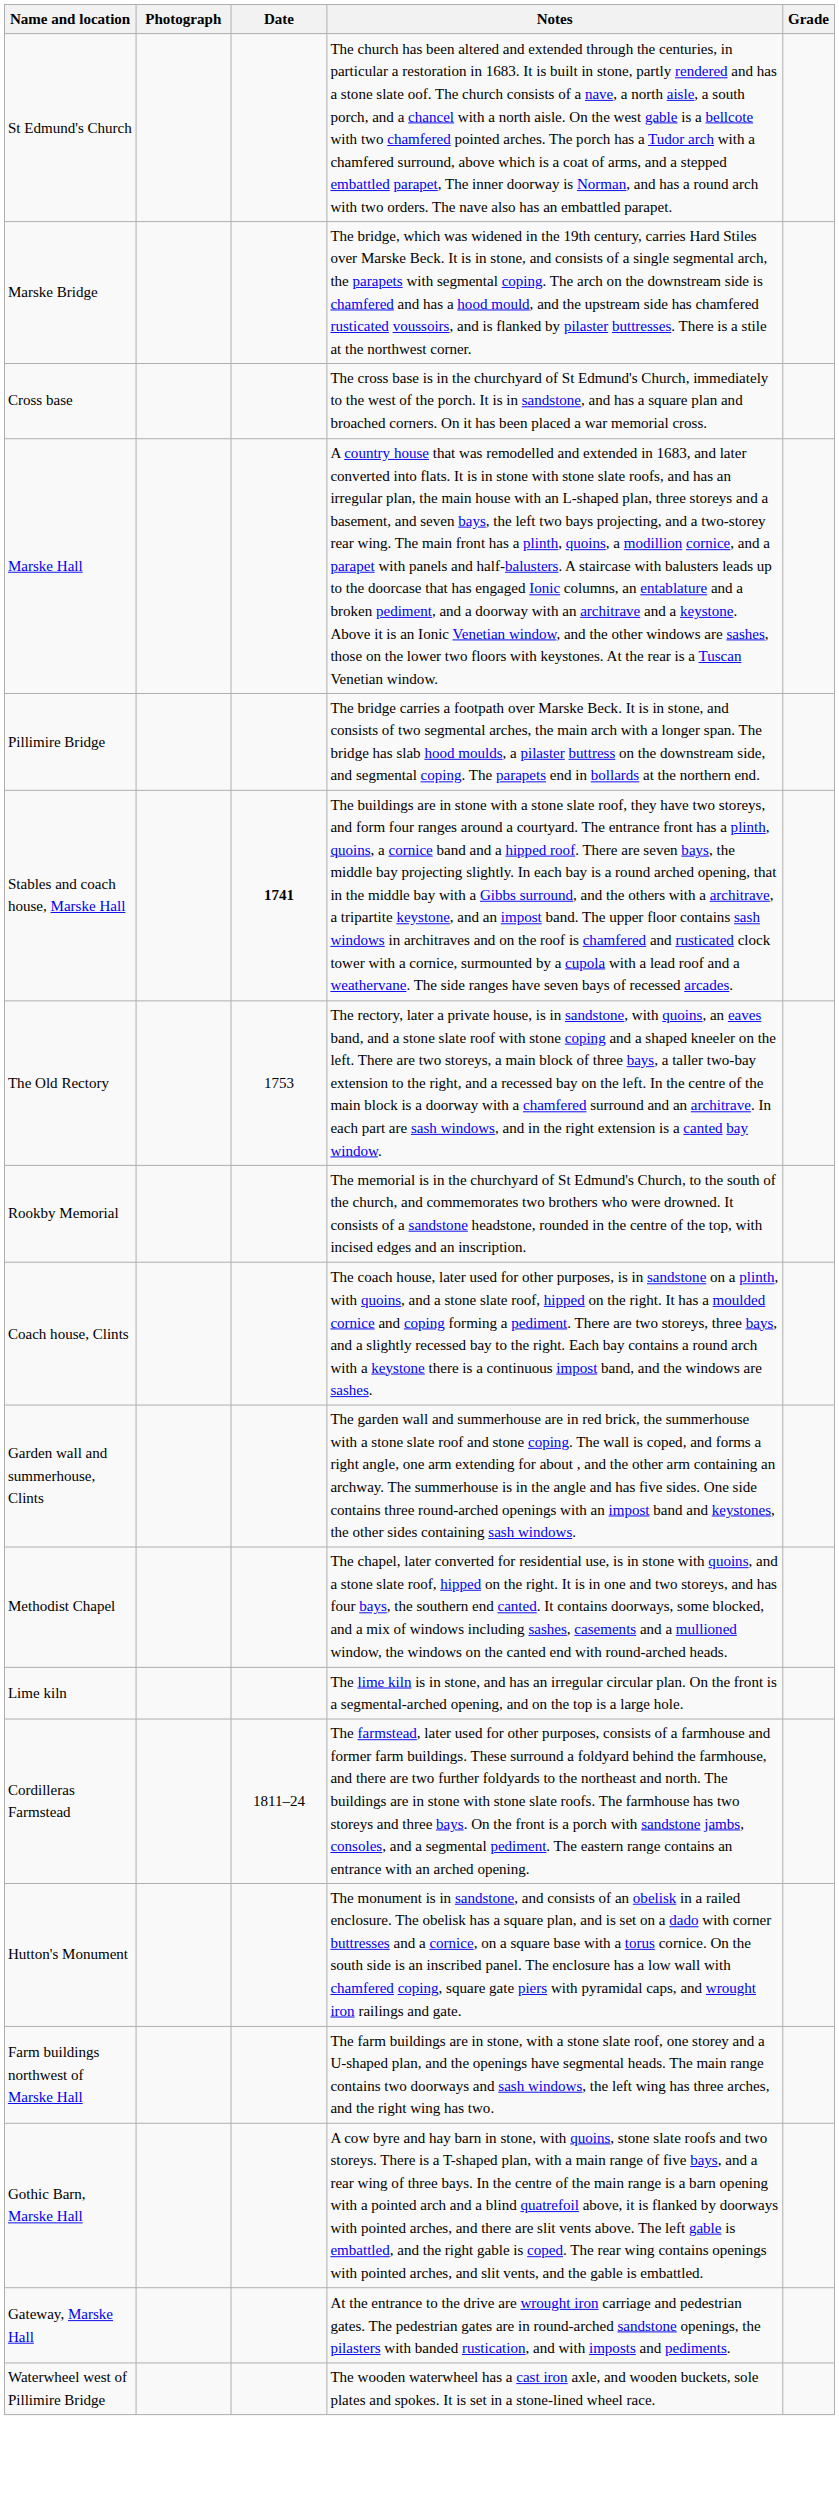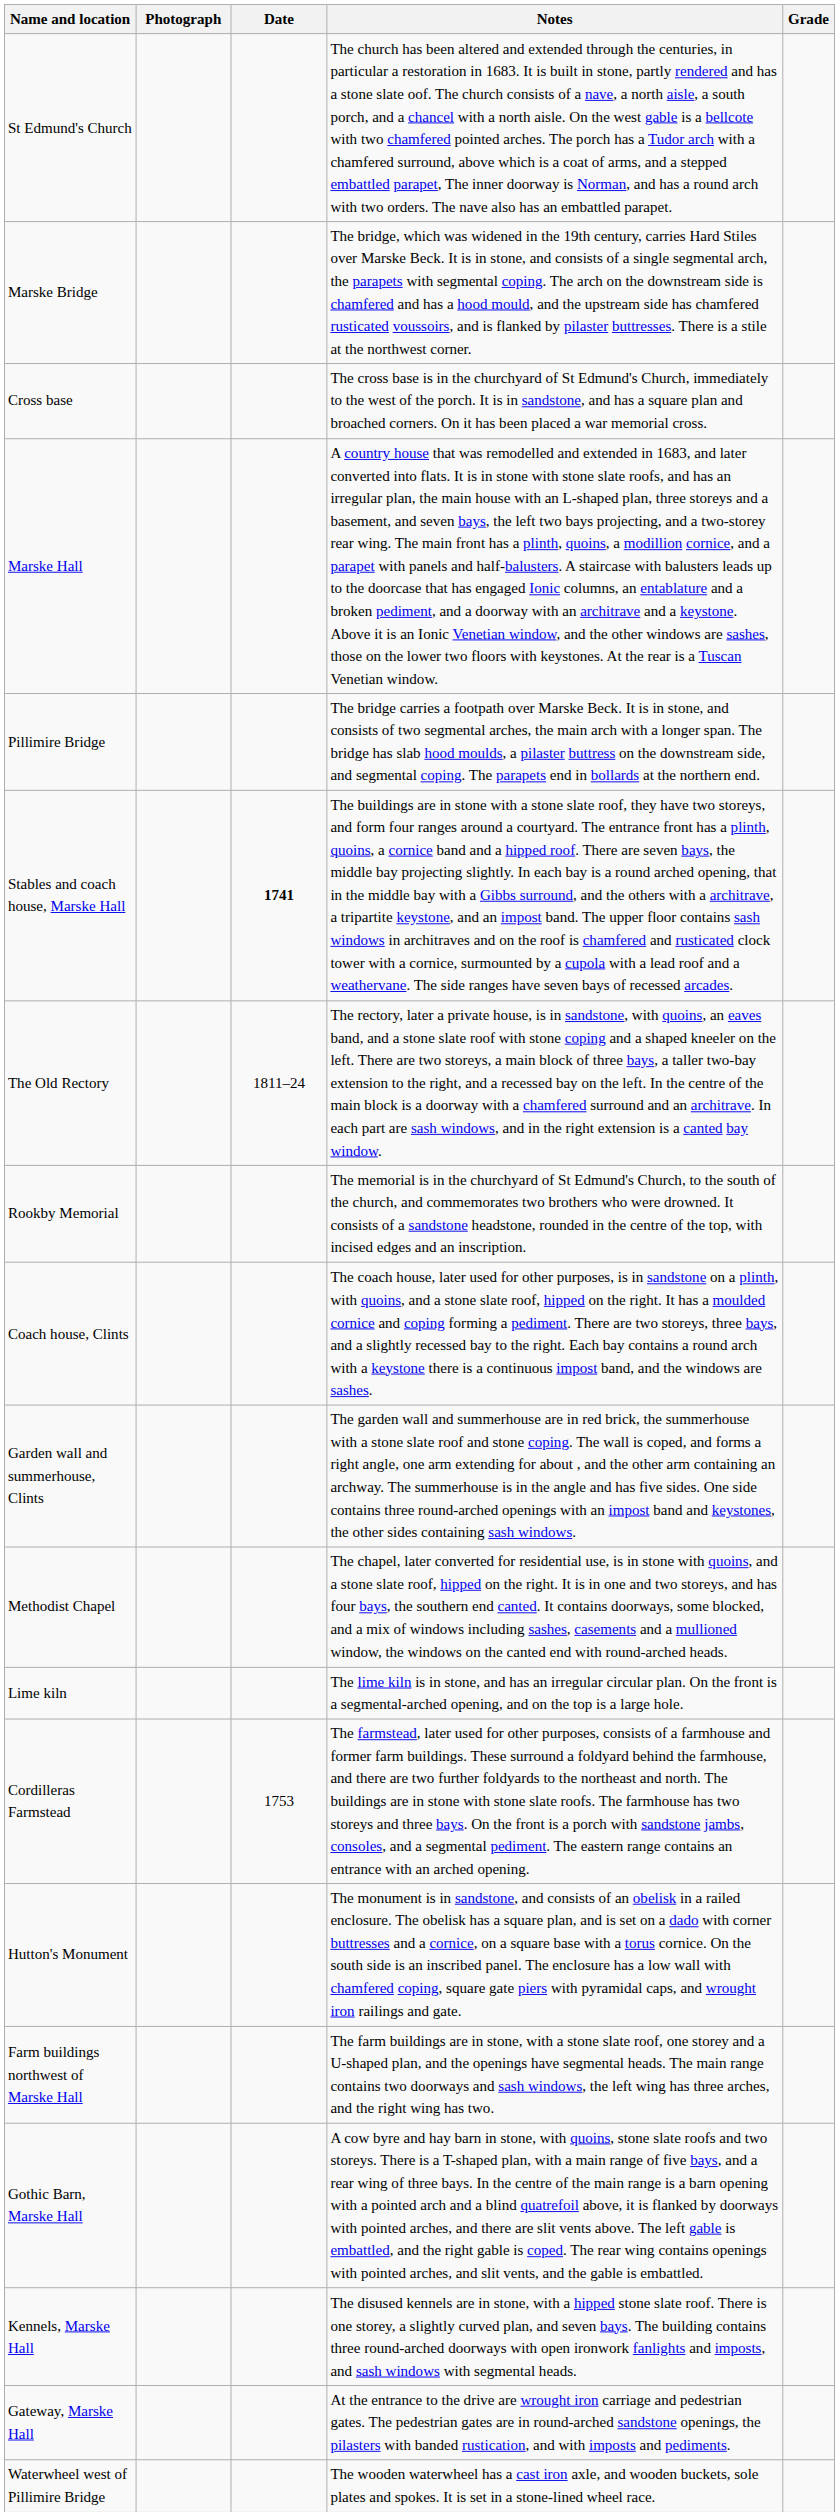 <table class="wikitable sortable plainrowheaders" style="width:100%; border:0px; text-align:left; line-height:150%">
 <tr>
 <th scope="col"  style="width:150px">Name and location</th>
 <th scope="col"  style="width:100px" class="unsortable">Photograph</th>
 <th scope="col"  style="width:120px">Date</th>
 <th scope="col"  style="width:650px" class="unsortable">Notes</th>
 <th scope="col"  style="width:50px">Grade</th>
 </tr>
 <tr>
 <td>St Edmund's Church<br><small></small></td>
 <td></td>
 <td align="center"></td>
 <td>The church has been altered and extended through the centuries, in particular a restoration in 1683. It is built in stone, partly <a href='#'>rendered</a> and has a stone slate oof. The church consists of a <a href='#'>nave</a>, a north <a href='#'>aisle</a>, a south porch, and a <a href='#'>chancel</a> with a north aisle. On the west <a href='#'>gable</a> is a <a href='#'>bellcote</a> with two <a href='#'>chamfered</a> pointed arches. The porch has a <a href='#'>Tudor arch</a> with a chamfered surround, above which is a coat of arms, and a stepped <a href='#'>embattled</a> <a href='#'>parapet</a>, The inner doorway is <a href='#'>Norman</a>, and has a round arch with two orders. The nave also has an embattled parapet.</td>
 <td align="center" ></td>
 </tr>
 <tr>
 <td>Marske Bridge<br><small></small></td>
 <td></td>
 <td align="center"></td>
 <td>The bridge, which was widened in the 19th century, carries Hard Stiles over Marske Beck. It is in stone, and consists of a single segmental arch, the <a href='#'>parapets</a> with segmental <a href='#'>coping</a>. The arch on the downstream side is <a href='#'>chamfered</a> and has a <a href='#'>hood mould</a>, and the upstream side has chamfered <a href='#'>rusticated</a> <a href='#'>voussoirs</a>, and is flanked by <a href='#'>pilaster</a> <a href='#'>buttresses</a>. There is a stile at the northwest corner.</td>
 <td align="center" ></td>
 </tr>
 <tr>
 <td>Cross base<br><small></small></td>
 <td></td>
 <td align="center"></td>
 <td>The cross base is in the churchyard of St Edmund's Church, immediately to the west of the porch. It is in <a href='#'>sandstone</a>, and has a square plan and broached corners. On it has been placed a war memorial cross.</td>
 <td align="center" ></td>
 </tr>
 <tr>
 <td><a href='#'>Marske Hall</a><br><small></small></td>
 <td></td>
 <td align="center"></td>
 <td>A <a href='#'>country house</a> that was remodelled and extended in 1683, and later converted into flats. It is in stone with stone slate roofs, and has an irregular plan, the main house with an L-shaped plan, three storeys and a basement, and seven <a href='#'>bays</a>, the left two bays projecting, and a two-storey rear wing. The main front has a <a href='#'>plinth</a>, <a href='#'>quoins</a>, a <a href='#'>modillion</a> <a href='#'>cornice</a>, and a <a href='#'>parapet</a> with panels and half-<a href='#'>balusters</a>. A staircase with balusters leads up to the doorcase that has engaged <a href='#'>Ionic</a> columns, an <a href='#'>entablature</a> and a broken <a href='#'>pediment</a>, and a doorway with an <a href='#'>architrave</a> and a <a href='#'>keystone</a>. Above it is an Ionic <a href='#'>Venetian window</a>, and the other windows are <a href='#'>sashes</a>, those on the lower two floors with keystones. At the rear is a <a href='#'>Tuscan</a> Venetian window.</td>
 <td align="center" ></td>
 </tr>
 <tr>
 <td>Pillimire Bridge<br><small></small></td>
 <td></td>
 <td align="center"></td>
 <td>The bridge carries a footpath over Marske Beck. It is in stone, and consists of two segmental arches, the main arch with a longer span. The bridge has slab <a href='#'>hood moulds</a>, a <a href='#'>pilaster</a> <a href='#'>buttress</a> on the downstream side, and segmental <a href='#'>coping</a>. The <a href='#'>parapets</a> end in <a href='#'>bollards</a> at the northern end.</td>
 <td align="center" ></td>
 </tr>
 <tr>
 <td>Stables and coach house, <a href='#'>Marske Hall</a><br><small></small></td>
 <td></td>
 <td align="center"><strong>1741</strong></td>
 <td>The buildings are in stone with a stone slate roof, they have two storeys, and form four ranges around a courtyard. The entrance front has a <a href='#'>plinth</a>, <a href='#'>quoins</a>, a <a href='#'>cornice</a> band and a <a href='#'>hipped roof</a>. There are seven <a href='#'>bays</a>, the middle bay projecting slightly. In each bay is a round arched opening, that in the middle bay with a <a href='#'>Gibbs surround</a>, and the others with a <a href='#'>architrave</a>, a tripartite <a href='#'>keystone</a>, and an <a href='#'>impost</a> band. The upper floor contains <a href='#'>sash windows</a> in architraves and on the roof is <a href='#'>chamfered</a> and <a href='#'>rusticated</a> clock tower with a cornice, surmounted by a <a href='#'>cupola</a> with a lead roof and a <a href='#'>weathervane</a>. The side ranges have seven bays of recessed <a href='#'>arcades</a>.</td>
 <td align="center" ></td>
 </tr>
 <tr>
 <td>The Old Rectory<br><small></small></td>
 <td></td>
-<td align="center">1753</td>
+<td align="center">1811–24</td>
 <td>The rectory, later a private house, is in <a href='#'>sandstone</a>, with <a href='#'>quoins</a>, an <a href='#'>eaves</a> band, and a stone slate roof with stone <a href='#'>coping</a> and a shaped kneeler on the left. There are two storeys, a main block of three <a href='#'>bays</a>, a taller two-bay extension to the right, and a recessed bay on the left. In the centre of the main block is a doorway with a <a href='#'>chamfered</a> surround and an <a href='#'>architrave</a>. In each part are <a href='#'>sash windows</a>, and in the right extension is a <a href='#'>canted</a> <a href='#'>bay window</a>.</td>
 <td align="center" ></td>
 </tr>
 <tr>
 <td>Rookby Memorial<br><small></small></td>
 <td></td>
 <td align="center"></td>
 <td>The memorial is in the churchyard of St Edmund's Church, to the south of the church, and commemorates two brothers who were drowned. It consists of a <a href='#'>sandstone</a> headstone, rounded in the centre of the top, with incised edges and an inscription.</td>
 <td align="center" ></td>
 </tr>
 <tr>
 <td>Coach house, Clints<br><small></small></td>
 <td></td>
 <td align="center"></td>
 <td>The coach house, later used for other purposes, is in <a href='#'>sandstone</a> on a <a href='#'>plinth</a>, with <a href='#'>quoins</a>, and a stone slate roof, <a href='#'>hipped</a> on the right. It has a <a href='#'>moulded</a> <a href='#'>cornice</a> and <a href='#'>coping</a> forming a <a href='#'>pediment</a>. There are two storeys, three <a href='#'>bays</a>, and a slightly recessed bay to the right. Each bay contains a round arch with a <a href='#'>keystone</a> there is a continuous <a href='#'>impost</a> band, and the windows are <a href='#'>sashes</a>.</td>
 <td align="center" ></td>
 </tr>
 <tr>
 <td>Garden wall and summerhouse, Clints<br><small></small></td>
 <td></td>
 <td align="center"></td>
 <td>The garden wall and summerhouse are in red brick, the summerhouse with a stone slate roof and stone <a href='#'>coping</a>. The wall is coped, and forms a right angle, one arm extending for about , and the other arm containing an archway. The summerhouse is in the angle and has five sides. One side contains three round-arched openings with an <a href='#'>impost</a> band and <a href='#'>keystones</a>, the other sides containing <a href='#'>sash windows</a>.</td>
 <td align="center" ></td>
 </tr>
 <tr>
 <td>Methodist Chapel<br><small></small></td>
 <td></td>
 <td align="center"></td>
 <td>The chapel, later converted for residential use, is in stone with <a href='#'>quoins</a>, and a stone slate roof, <a href='#'>hipped</a> on the right. It is in one and two storeys, and has four <a href='#'>bays</a>, the southern end <a href='#'>canted</a>. It contains doorways, some blocked, and a mix of windows including <a href='#'>sashes</a>, <a href='#'>casements</a> and a <a href='#'>mullioned</a> window, the windows on the canted end with round-arched heads.</td>
 <td align="center" ></td>
 </tr>
 <tr>
 <td>Lime kiln<br><small></small></td>
 <td></td>
 <td align="center"></td>
 <td>The <a href='#'>lime kiln</a> is in stone, and has an irregular circular plan. On the front is a segmental-arched opening, and on the top is a large hole.</td>
 <td align="center" ></td>
 </tr>
 <tr>
 <td>Cordilleras Farmstead<br><small></small></td>
 <td></td>
-<td align="center">1811–24</td>
+<td align="center">1753</td>
 <td>The <a href='#'>farmstead</a>, later used for other purposes, consists of a farmhouse and former farm buildings. These surround a foldyard behind the farmhouse, and there are two further foldyards to the northeast and north. The buildings are in stone with stone slate roofs. The farmhouse has two storeys and three <a href='#'>bays</a>. On the front is a porch with <a href='#'>sandstone</a> <a href='#'>jambs</a>, <a href='#'>consoles</a>, and a segmental <a href='#'>pediment</a>. The eastern range contains an entrance with an arched opening.</td>
 <td align="center" ></td>
 </tr>
 <tr>
 <td>Hutton's Monument<br><small></small></td>
 <td></td>
 <td align="center"></td>
 <td>The monument is in <a href='#'>sandstone</a>, and consists of an <a href='#'>obelisk</a> in a railed enclosure. The obelisk has a square plan, and is set on a <a href='#'>dado</a> with corner <a href='#'>buttresses</a> and a <a href='#'>cornice</a>, on a square base with a <a href='#'>torus</a> cornice. On the south side is an inscribed panel. The enclosure has a low wall with <a href='#'>chamfered</a> <a href='#'>coping</a>, square gate <a href='#'>piers</a> with pyramidal caps, and <a href='#'>wrought iron</a> railings and gate.</td>
 <td align="center" ></td>
 </tr>
 <tr>
 <td>Farm buildings northwest of <a href='#'>Marske Hall</a><br><small></small></td>
 <td></td>
 <td align="center"></td>
 <td>The farm buildings are in stone, with a stone slate roof, one storey and a U-shaped plan, and the openings have segmental heads. The main range contains two doorways and <a href='#'>sash windows</a>, the left wing has three arches, and the right wing has two.</td>
 <td align="center" ></td>
 </tr>
 <tr>
 <td>Gothic Barn, <a href='#'>Marske Hall</a><br><small></small></td>
 <td></td>
 <td align="center"></td>
 <td>A cow byre and hay barn in stone, with <a href='#'>quoins</a>, stone slate roofs and two storeys. There is a T-shaped plan, with a main range of five <a href='#'>bays</a>, and a rear wing of three bays. In the centre of the main range is a barn opening with a pointed arch and a blind <a href='#'>quatrefoil</a> above, it is flanked by doorways with pointed arches, and there are slit vents above. The left <a href='#'>gable</a> is <a href='#'>embattled</a>, and the right gable is <a href='#'>coped</a>. The rear wing contains openings with pointed arches, and slit vents, and the gable is embattled.</td>
 <td align="center" ></td>
 </tr>
 <tr>
+<td>Kennels, <a href='#'>Marske Hall</a><br><small></small></td>
+<td></td>
+<td align="center"></td>
+<td>The disused kennels are in stone, with a <a href='#'>hipped</a> stone slate roof. There is one storey, a slightly curved plan, and seven <a href='#'>bays</a>. The building contains three round-arched doorways with open ironwork <a href='#'>fanlights</a> and <a href='#'>imposts</a>, and <a href='#'>sash windows</a> with segmental heads.</td>
+<td align="center" ></td>
+</tr>
+<tr>
 <td>Gateway, <a href='#'>Marske Hall</a><br><small></small></td>
 <td></td>
 <td align="center"></td>
 <td>At the entrance to the drive are <a href='#'>wrought iron</a> carriage and pedestrian gates. The pedestrian gates are in round-arched <a href='#'>sandstone</a> openings, the <a href='#'>pilasters</a> with banded <a href='#'>rustication</a>, and with <a href='#'>imposts</a> and <a href='#'>pediments</a>.</td>
 <td align="center" ></td>
 </tr>
 <tr>
 <td>Waterwheel west of Pillimire Bridge<br><small></small></td>
 <td></td>
 <td align="center"></td>
 <td>The wooden waterwheel has a <a href='#'>cast iron</a> axle, and wooden buckets, sole plates and spokes. It is set in a stone-lined wheel race.</td>
 <td align="center" ></td>
 </tr>
 <tr>
 </tr>
 </table>
